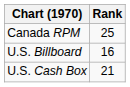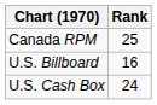 <table class="wikitable sortable">
 <tr>
 <th align="left">Chart (1970)</th>
 <th style="text-align:center;">Rank</th>
 </tr>
 <tr>
 <td>Canada <em>RPM</em> </td>
 <td style="text-align:center;">25</td>
 </tr>
 <tr>
 <td>U.S. <em>Billboard</em> </td>
 <td style="text-align:center;">16</td>
 </tr>
 <tr>
 <td>U.S. <em>Cash Box</em> </td>
-<td style="text-align:center;">21</td>
+<td style="text-align:center;">24</td>
 </tr>
 </table>
